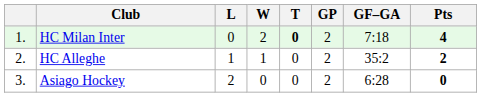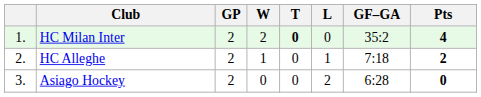 <table class="wikitable">
 <tr>
 <th width="30"></th>
 <th width="200">Club</th>
-<th width="30">L</th>
+<th width="30">GP</th>
 <th width="30">W</th>
 <th width="30">T</th>
-<th width="30">GP</th>
+<th width="30">L</th>
 <th width="70">GF–GA</th>
 <th width="70">Pts</th>
 </tr>
 <tr bgcolor="#e6fae6" align="center">
 <td>1.</td>
 <td align="left"><a href='#'>HC Milan Inter</a></td>
-<td>0</td>
+<td>2</td>
 <td>2</td>
 <td><strong>0</strong></td>
-<td>2</td>
-<td>7:18</td>
+<td>0</td>
+<td>35:2</td>
 <td><strong>4</strong></td>
 </tr>
 <tr bgcolor="#FFFFFF" align="center">
 <td>2.</td>
 <td align="left"><a href='#'>HC Alleghe</a></td>
-<td>1</td>
+<td>2</td>
 <td>1</td>
 <td>0</td>
-<td>2</td>
-<td>35:2</td>
+<td>1</td>
+<td>7:18</td>
 <td><strong>2</strong></td>
 </tr>
 <tr bgcolor="#FFFFFF" align="center">
 <td>3.</td>
 <td align="left"><a href='#'>Asiago Hockey</a></td>
 <td>2</td>
 <td>0</td>
 <td>0</td>
 <td>2</td>
 <td>6:28</td>
 <td><strong>0</strong></td>
 </tr>
 </table>
